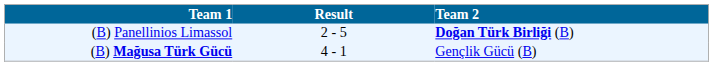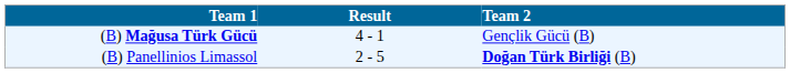 <table cellspacing="0" style="background: #EBF5FF; border: 1px #aaa solid; border-collapse: collapse; font-size: 95%;" width=60%>
 <tr bgcolor=#006699 style="color:white;">
 <th width=25% align="right">Team 1</th>
 <th width=22% align="center">Result</th>
 <th width=30% align="left">Team 2</th>
 </tr>
 <tr>
+<td align=right>(<a href='#'>B</a>) <strong><a href='#'>Mağusa Türk Gücü</a></strong></td>
+<td align=center>4 - 1</td>
+<td align=left><a href='#'>Gençlik Gücü</a> (<a href='#'>B</a>)</td>
+</tr>
+<tr>
 <td align=right>(<a href='#'>B</a>) <a href='#'>Panellinios Limassol</a></td>
 <td align=center>2 - 5</td>
 <td align=left><strong><a href='#'>Doğan Türk Birliği</a></strong> (<a href='#'>B</a>)</td>
 </tr>
 <tr>
-<td align=right>(<a href='#'>B</a>) <strong><a href='#'>Mağusa Türk Gücü</a></strong></td>
-<td align=center>4 - 1</td>
-<td align=left><a href='#'>Gençlik Gücü</a> (<a href='#'>B</a>)</td>
-</tr>
-<tr>
 </tr>
 </table>
